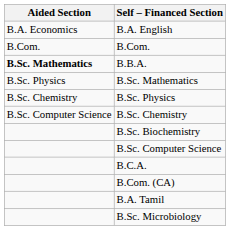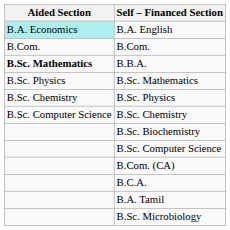 <table class="wikitable">
 <tr>
 <th>Aided Section</th>
 <th>Self – Financed Section</th>
 </tr>
 <tr>
-<td>B.A. Economics</td>
+<td style="background: paleturquoise;">B.A. Economics</td>
 <td>B.A. English</td>
 </tr>
 <tr>
 <td>B.Com.</td>
 <td>B.Com.</td>
 </tr>
 <tr>
 <td><strong>B.Sc. Mathematics</strong></td>
 <td>B.B.A.</td>
 </tr>
 <tr>
 <td>B.Sc. Physics</td>
 <td>B.Sc. Mathematics</td>
 </tr>
 <tr>
 <td>B.Sc. Chemistry</td>
 <td>B.Sc. Physics</td>
 </tr>
 <tr>
 <td>B.Sc. Computer Science</td>
 <td>B.Sc. Chemistry</td>
 </tr>
 <tr>
 <td></td>
 <td>B.Sc. Biochemistry</td>
 </tr>
 <tr>
 <td></td>
 <td>B.Sc. Computer Science</td>
 </tr>
 <tr>
 <td></td>
-<td>B.C.A.</td>
+<td>B.Com. (CA)</td>
 </tr>
 <tr>
 <td></td>
-<td>B.Com. (CA)</td>
+<td>B.C.A.</td>
 </tr>
 <tr>
 <td></td>
 <td>B.A. Tamil</td>
 </tr>
 <tr>
 <td></td>
 <td>B.Sc. Microbiology</td>
 </tr>
 </table>
